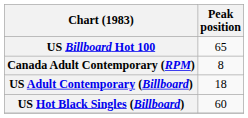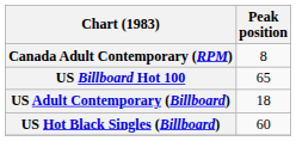 <table class="wikitable plainrowheaders" style="text-align:center;">
 <tr>
 <th scope="col">Chart (1983)</th>
 <th scope="col">Peak<br>position</th>
 </tr>
 <tr>
+<th scope="row">Canada Adult Contemporary (<em><a href='#'>RPM</a></em>)</th>
+<td style="text-align:center;">8</td>
+</tr>
+<tr>
 <th scope="row">US <a href='#'><em>Billboard</em> Hot 100</a></th>
 <td>65</td>
-</tr>
-<tr>
-<th scope="row">Canada Adult Contemporary (<em><a href='#'>RPM</a></em>)</th>
-<td style="text-align:center;">8</td>
 </tr>
 <tr>
 <th scope="row">US <a href='#'>Adult Contemporary</a> (<em><a href='#'>Billboard</a></em>)</th>
 <td>18</td>
 </tr>
 <tr>
 <th scope="row">US <a href='#'>Hot Black Singles</a> (<em><a href='#'>Billboard</a></em>)</th>
 <td>60</td>
 </tr>
 <tr>
 </tr>
 </table>
